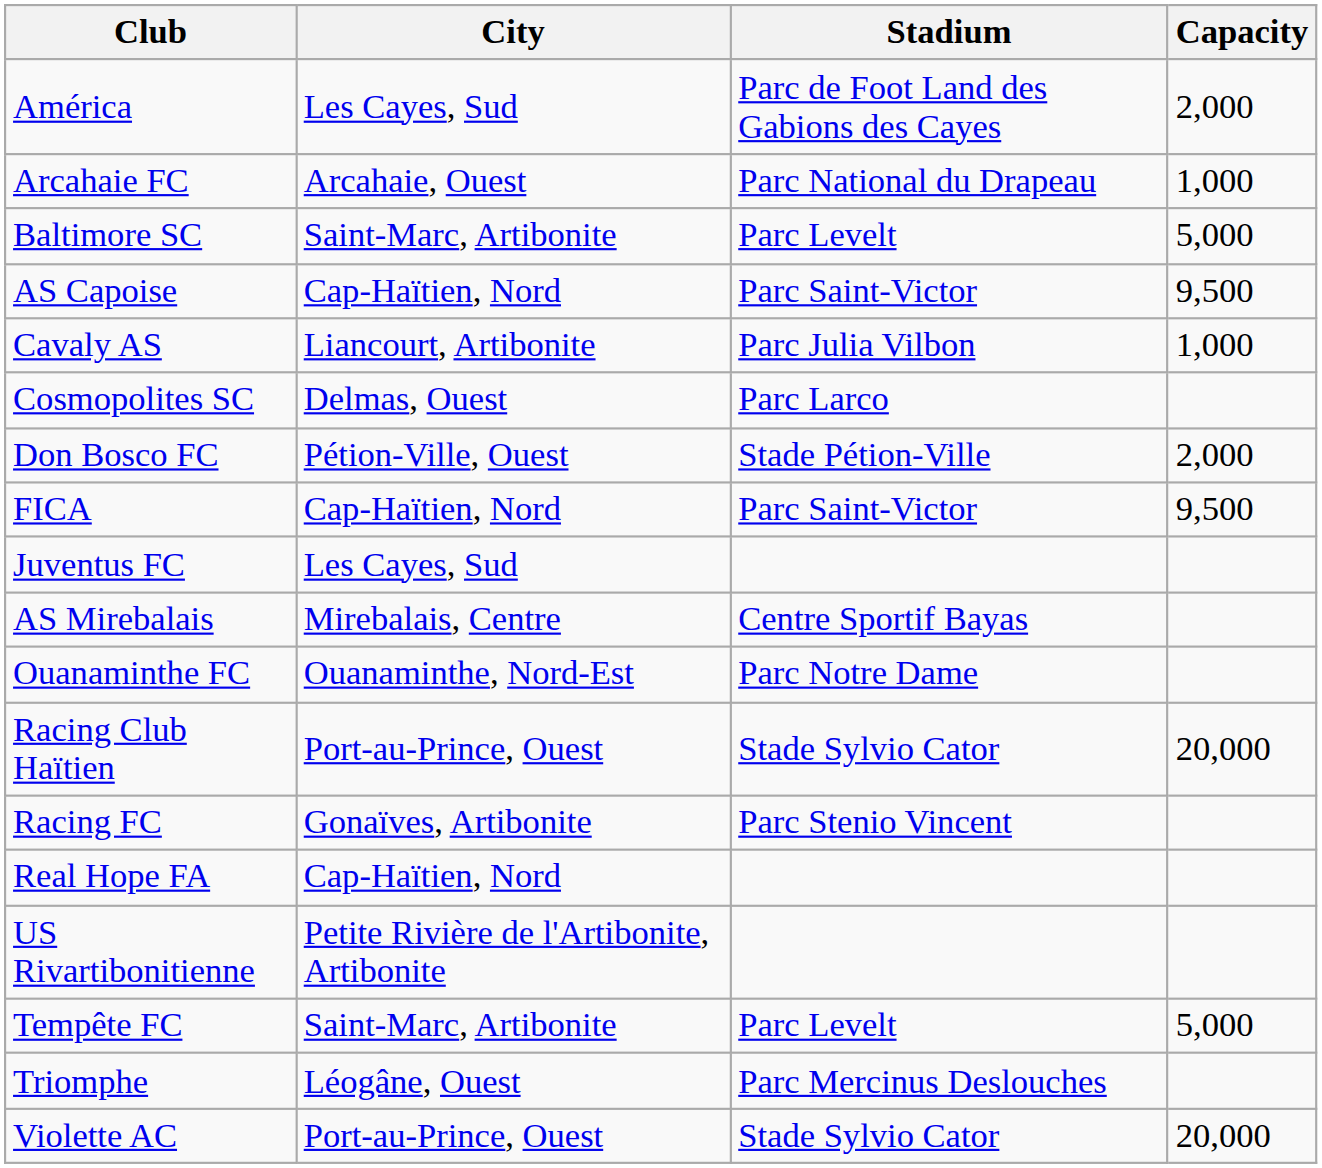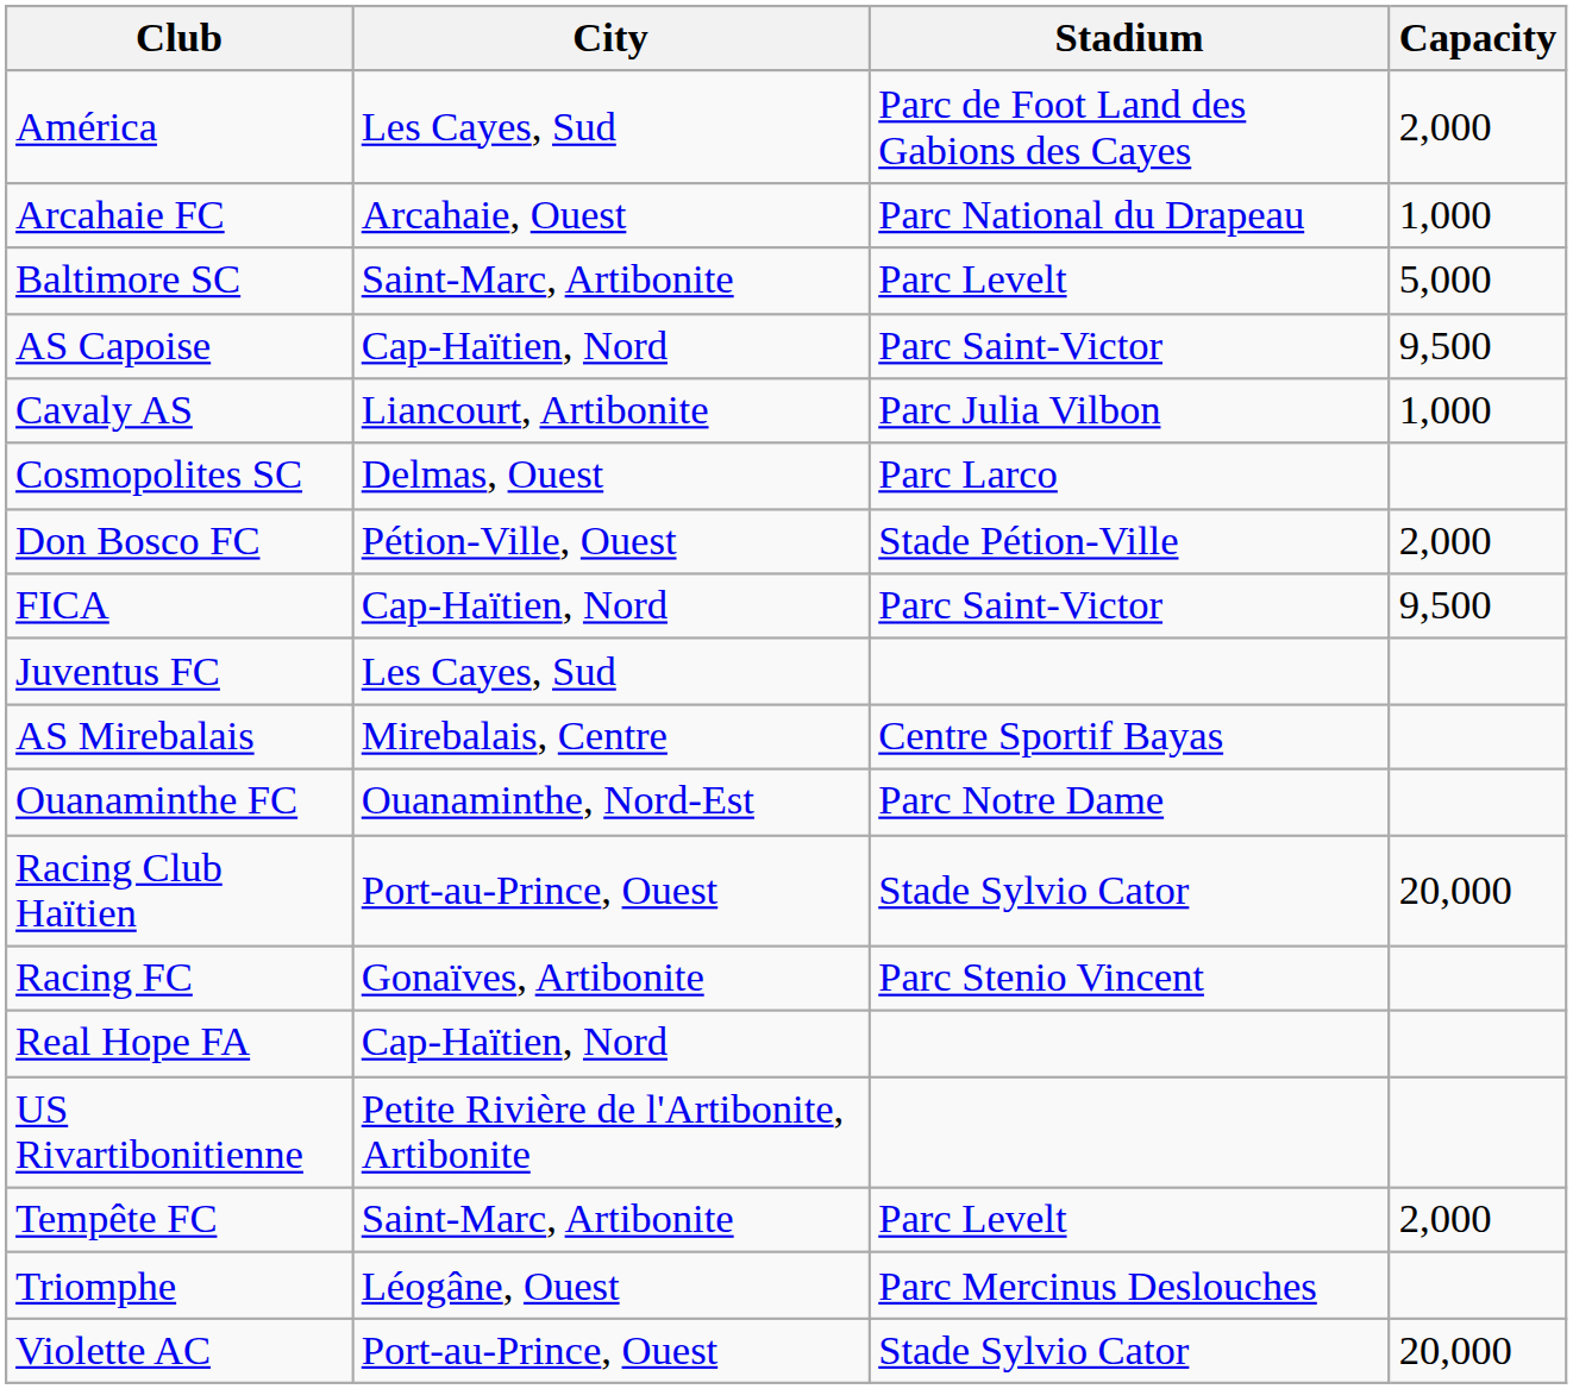 <table class="wikitable sortable">
 <tr>
 <th>Club</th>
 <th>City</th>
 <th>Stadium</th>
 <th>Capacity</th>
 </tr>
 <tr>
 <td><a href='#'>América</a></td>
 <td><a href='#'>Les Cayes</a>, <a href='#'>Sud</a></td>
 <td><a href='#'>Parc de Foot Land des Gabions des Cayes</a></td>
 <td>2,000</td>
 </tr>
 <tr>
 <td><a href='#'>Arcahaie FC</a></td>
 <td><a href='#'>Arcahaie</a>, <a href='#'>Ouest</a></td>
 <td><a href='#'>Parc National du Drapeau</a></td>
 <td>1,000</td>
 </tr>
 <tr>
 <td><a href='#'>Baltimore SC</a></td>
 <td><a href='#'>Saint-Marc</a>, <a href='#'>Artibonite</a></td>
 <td><a href='#'>Parc Levelt</a></td>
 <td>5,000</td>
 </tr>
 <tr>
 <td><a href='#'>AS Capoise</a></td>
 <td><a href='#'>Cap-Haïtien</a>, <a href='#'>Nord</a></td>
 <td><a href='#'>Parc Saint-Victor</a></td>
 <td>9,500</td>
 </tr>
 <tr>
 <td><a href='#'>Cavaly AS</a></td>
 <td><a href='#'>Liancourt</a>, <a href='#'>Artibonite</a></td>
 <td><a href='#'>Parc Julia Vilbon</a></td>
 <td>1,000</td>
 </tr>
 <tr>
 <td><a href='#'>Cosmopolites SC</a></td>
 <td><a href='#'>Delmas</a>, <a href='#'>Ouest</a></td>
 <td><a href='#'>Parc Larco</a></td>
 <td></td>
 </tr>
 <tr>
 <td><a href='#'>Don Bosco FC</a></td>
 <td><a href='#'>Pétion-Ville</a>, <a href='#'>Ouest</a></td>
 <td><a href='#'>Stade Pétion-Ville</a></td>
 <td>2,000</td>
 </tr>
 <tr>
 <td><a href='#'>FICA</a></td>
 <td><a href='#'>Cap-Haïtien</a>, <a href='#'>Nord</a></td>
 <td><a href='#'>Parc Saint-Victor</a></td>
 <td>9,500</td>
 </tr>
 <tr>
 <td><a href='#'>Juventus FC</a></td>
 <td><a href='#'>Les Cayes</a>, <a href='#'>Sud</a></td>
 <td></td>
 <td></td>
 </tr>
 <tr>
 <td><a href='#'>AS Mirebalais</a></td>
 <td><a href='#'>Mirebalais</a>, <a href='#'>Centre</a></td>
 <td><a href='#'>Centre Sportif Bayas</a></td>
 <td></td>
 </tr>
 <tr>
 <td><a href='#'>Ouanaminthe FC</a></td>
 <td><a href='#'>Ouanaminthe</a>, <a href='#'>Nord-Est</a></td>
 <td><a href='#'>Parc Notre Dame</a></td>
 <td></td>
 </tr>
 <tr>
 <td><a href='#'>Racing Club Haïtien</a></td>
 <td><a href='#'>Port-au-Prince</a>, <a href='#'>Ouest</a></td>
 <td><a href='#'>Stade Sylvio Cator</a></td>
 <td>20,000</td>
 </tr>
 <tr>
 <td><a href='#'>Racing FC</a></td>
 <td><a href='#'>Gonaïves</a>, <a href='#'>Artibonite</a></td>
 <td><a href='#'>Parc Stenio Vincent</a></td>
 <td></td>
 </tr>
 <tr>
 <td><a href='#'>Real Hope FA</a></td>
 <td><a href='#'>Cap-Haïtien</a>, <a href='#'>Nord</a></td>
 <td></td>
 <td></td>
 </tr>
 <tr>
 <td><a href='#'>US Rivartibonitienne</a></td>
 <td><a href='#'>Petite Rivière de l'Artibonite</a>, <a href='#'>Artibonite</a></td>
 <td></td>
 <td></td>
 </tr>
 <tr>
 <td><a href='#'>Tempête FC</a></td>
 <td><a href='#'>Saint-Marc</a>, <a href='#'>Artibonite</a></td>
 <td><a href='#'>Parc Levelt</a></td>
-<td>5,000</td>
+<td>2,000</td>
 </tr>
 <tr>
 <td><a href='#'>Triomphe</a></td>
 <td><a href='#'>Léogâne</a>, <a href='#'>Ouest</a></td>
 <td><a href='#'>Parc Mercinus Deslouches</a></td>
 <td></td>
 </tr>
 <tr>
 <td><a href='#'>Violette AC</a></td>
 <td><a href='#'>Port-au-Prince</a>, <a href='#'>Ouest</a></td>
 <td><a href='#'>Stade Sylvio Cator</a></td>
 <td>20,000</td>
 </tr>
 </table>
